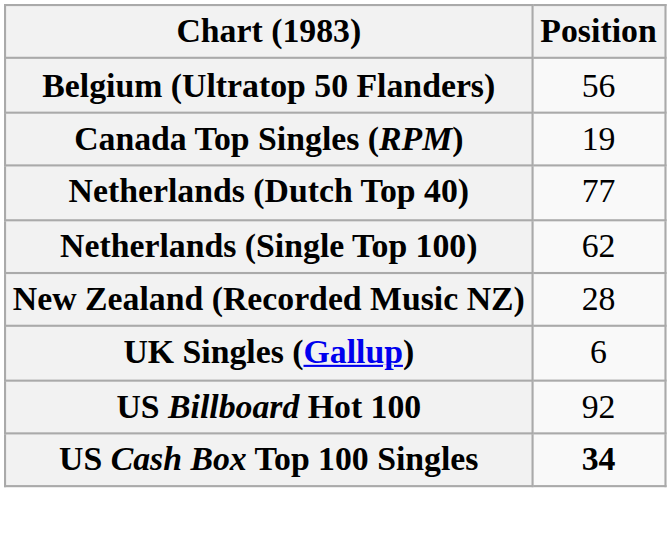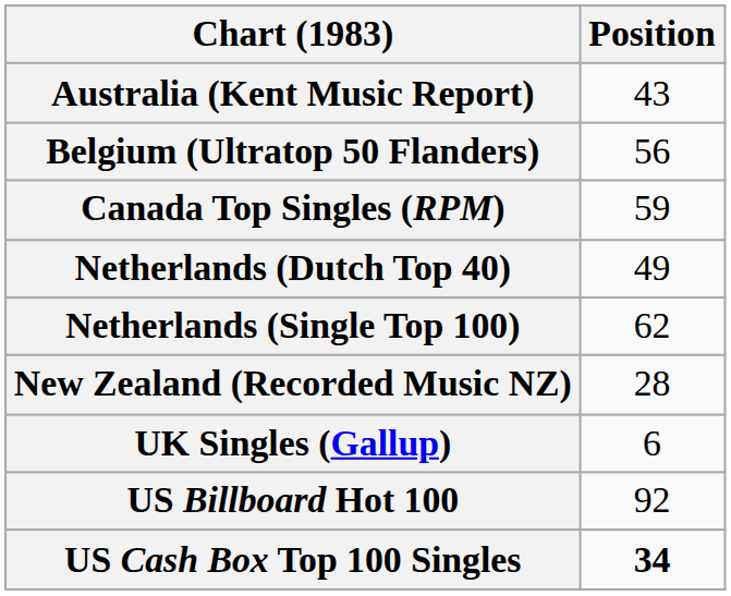 <table class="wikitable sortable plainrowheaders" style="text-align:center">
 <tr>
 <th scope="col">Chart (1983)</th>
 <th scope="col">Position</th>
+</tr>
+<tr>
+<th scope="row">Australia (Kent Music Report)</th>
+<td>43</td>
 </tr>
 <tr>
 <th scope="row">Belgium (Ultratop 50 Flanders)</th>
 <td>56</td>
 </tr>
 <tr>
 <th scope="row">Canada Top Singles (<em>RPM</em>)</th>
-<td>19</td>
+<td>59</td>
 </tr>
 <tr>
 <th scope="row">Netherlands (Dutch Top 40)</th>
-<td>77</td>
+<td>49</td>
 </tr>
 <tr>
 <th scope="row">Netherlands (Single Top 100)</th>
 <td>62</td>
 </tr>
 <tr>
 <th scope="row">New Zealand (Recorded Music NZ)</th>
 <td>28</td>
 </tr>
 <tr>
 <th scope="row">UK Singles (<a href='#'>Gallup</a>)</th>
 <td>6</td>
 </tr>
 <tr>
 <th scope="row">US <em>Billboard</em> Hot 100</th>
 <td>92</td>
 </tr>
 <tr>
 <th scope="row">US <em>Cash Box</em> Top 100 Singles</th>
 <td><strong>34</strong></td>
 </tr>
 </table>
